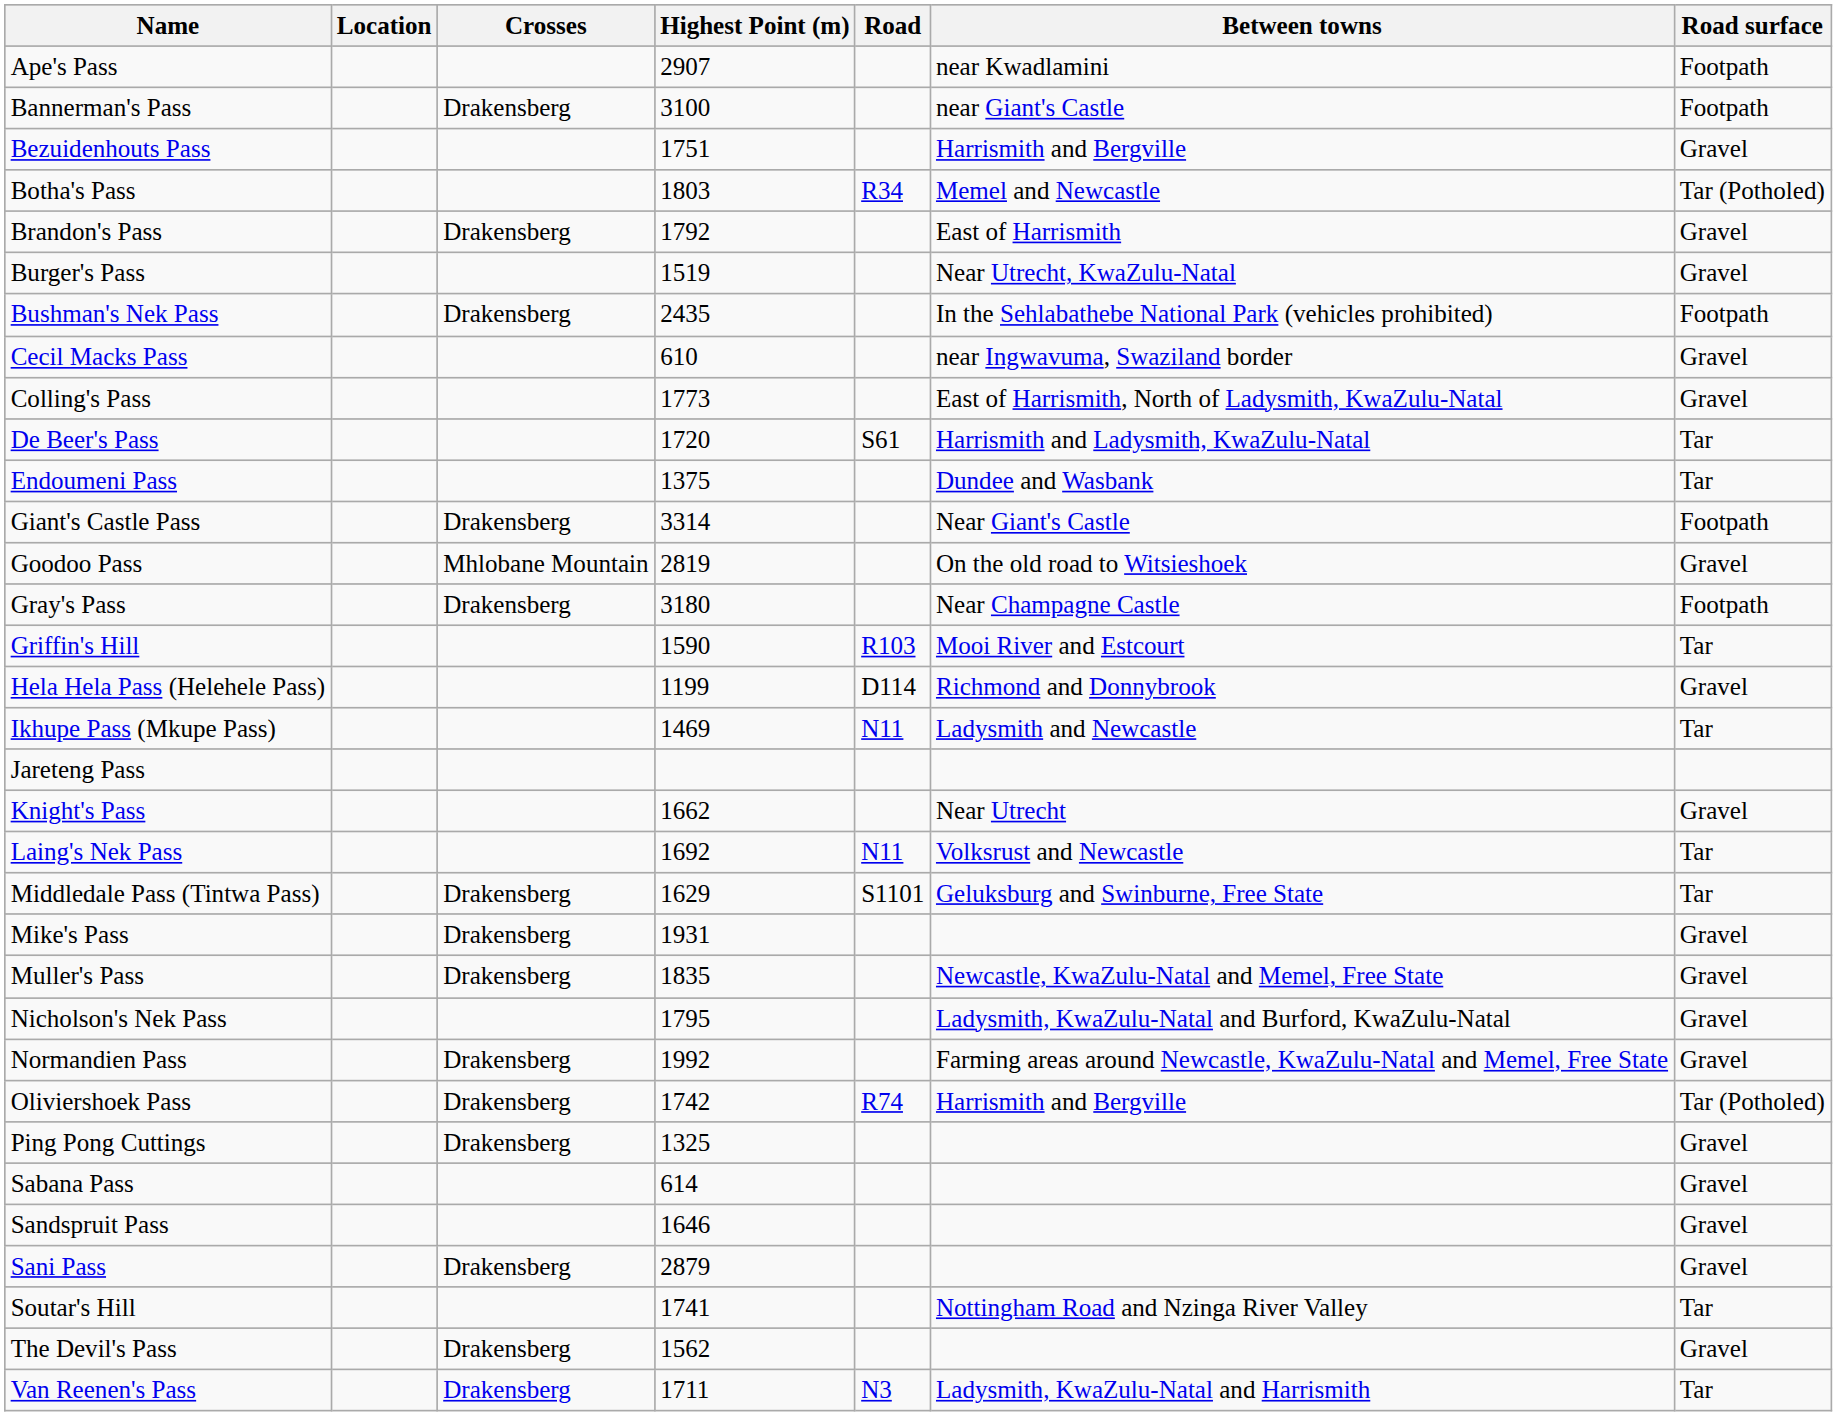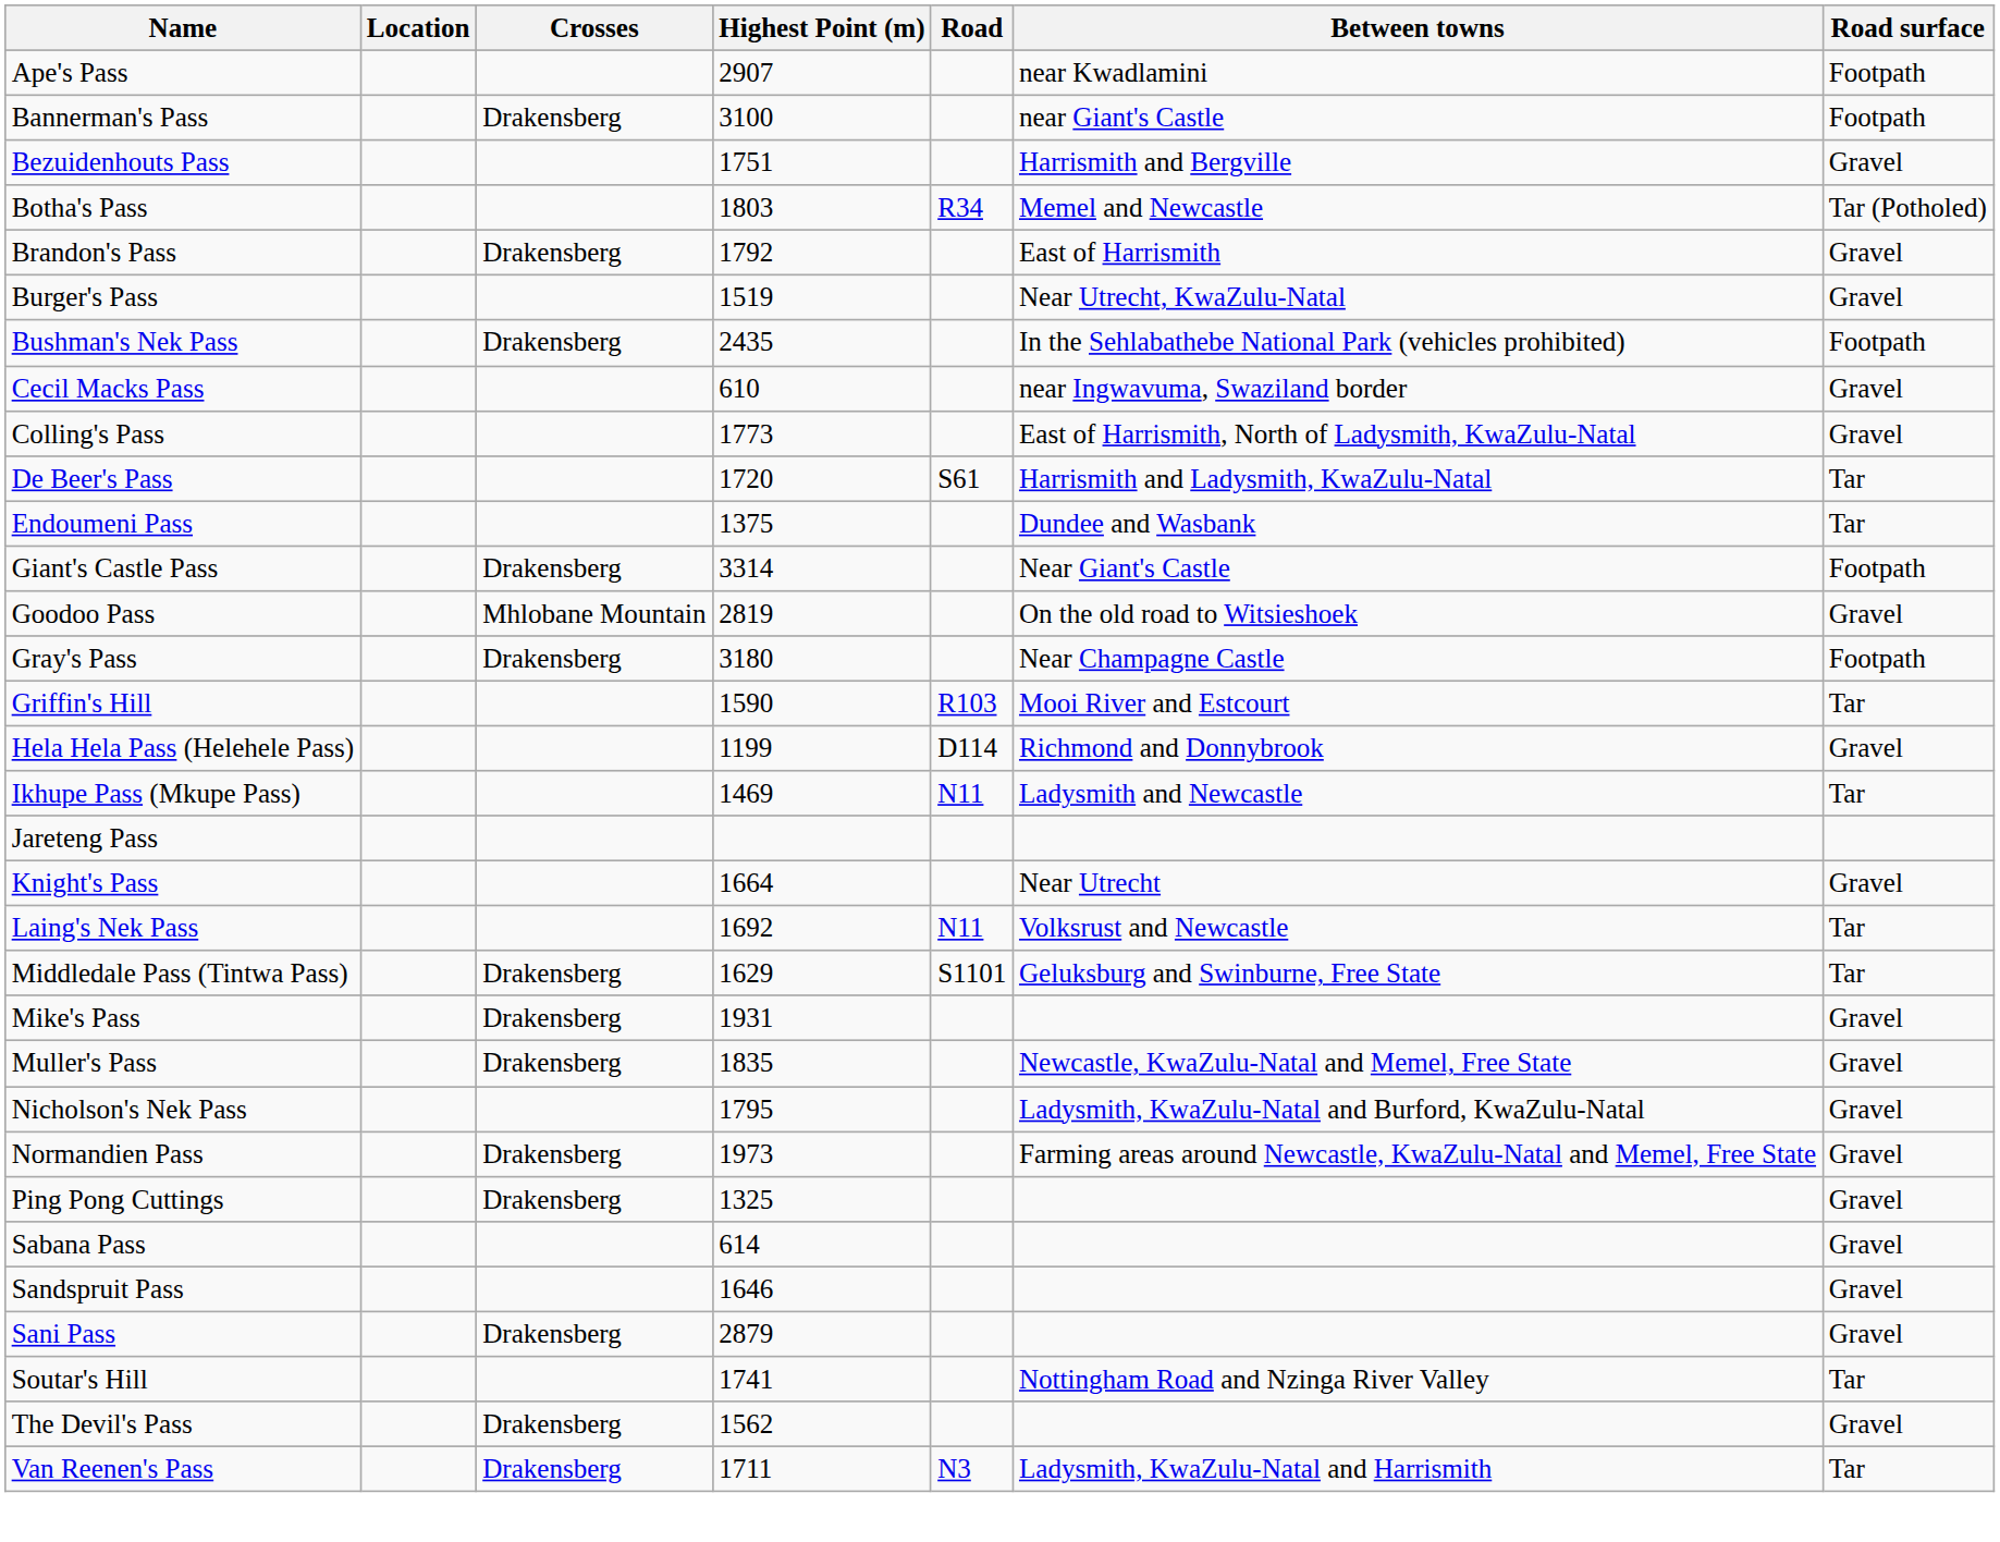 <table class="wikitable sortable" style="font-size: 95%;">
 <tr>
 <th>Name</th>
 <th>Location</th>
 <th>Crosses</th>
 <th>Highest Point (m)</th>
 <th>Road</th>
 <th>Between towns</th>
 <th>Road surface</th>
 </tr>
 <tr>
 <td>Ape's Pass</td>
 <td></td>
 <td></td>
 <td>2907</td>
 <td></td>
 <td>near Kwadlamini</td>
 <td>Footpath</td>
 </tr>
 <tr>
 <td>Bannerman's Pass</td>
 <td></td>
 <td>Drakensberg</td>
 <td>3100</td>
 <td></td>
 <td>near <a href='#'>Giant's Castle</a></td>
 <td>Footpath</td>
 </tr>
 <tr>
 <td><a href='#'>Bezuidenhouts Pass</a></td>
 <td></td>
 <td></td>
 <td>1751</td>
 <td></td>
 <td><a href='#'>Harrismith</a> and <a href='#'>Bergville</a></td>
 <td>Gravel</td>
 </tr>
 <tr>
 <td>Botha's Pass</td>
 <td></td>
 <td></td>
 <td>1803</td>
 <td><a href='#'>R34</a></td>
 <td><a href='#'>Memel</a> and <a href='#'>Newcastle</a></td>
 <td>Tar (Potholed)</td>
 </tr>
 <tr>
 <td>Brandon's Pass</td>
 <td></td>
 <td>Drakensberg</td>
 <td>1792</td>
 <td></td>
 <td>East of <a href='#'>Harrismith</a></td>
 <td>Gravel</td>
 </tr>
 <tr>
 <td>Burger's Pass</td>
 <td></td>
 <td></td>
 <td>1519</td>
 <td></td>
 <td>Near <a href='#'>Utrecht, KwaZulu-Natal</a></td>
 <td>Gravel</td>
 </tr>
 <tr>
 <td><a href='#'>Bushman's Nek Pass</a></td>
 <td></td>
 <td>Drakensberg</td>
 <td>2435</td>
 <td></td>
 <td>In the <a href='#'>Sehlabathebe National Park</a> (vehicles prohibited)</td>
 <td>Footpath</td>
 </tr>
 <tr>
 <td><a href='#'>Cecil Macks Pass</a></td>
 <td></td>
 <td></td>
 <td>610</td>
 <td></td>
 <td>near <a href='#'>Ingwavuma</a>, <a href='#'>Swaziland</a> border</td>
 <td>Gravel</td>
 </tr>
 <tr>
 <td>Colling's Pass</td>
 <td></td>
 <td></td>
 <td>1773</td>
 <td></td>
 <td>East of <a href='#'>Harrismith</a>, North of <a href='#'>Ladysmith, KwaZulu-Natal</a></td>
 <td>Gravel</td>
 </tr>
 <tr>
 <td><a href='#'>De Beer's Pass</a></td>
 <td></td>
 <td></td>
 <td>1720</td>
 <td>S61</td>
 <td><a href='#'>Harrismith</a> and <a href='#'>Ladysmith, KwaZulu-Natal</a></td>
 <td>Tar</td>
 </tr>
 <tr>
 <td><a href='#'>Endoumeni Pass</a></td>
 <td></td>
 <td></td>
 <td>1375</td>
 <td></td>
 <td><a href='#'>Dundee</a> and <a href='#'>Wasbank</a></td>
 <td>Tar</td>
 </tr>
 <tr>
 <td>Giant's Castle Pass</td>
 <td></td>
 <td>Drakensberg</td>
 <td>3314</td>
 <td></td>
 <td>Near <a href='#'>Giant's Castle</a></td>
 <td>Footpath</td>
 </tr>
 <tr>
 <td>Goodoo Pass</td>
 <td></td>
 <td>Mhlobane Mountain</td>
 <td>2819</td>
 <td></td>
 <td>On the old road to <a href='#'>Witsieshoek</a></td>
 <td>Gravel</td>
 </tr>
 <tr>
 <td>Gray's Pass</td>
 <td></td>
 <td>Drakensberg</td>
 <td>3180</td>
 <td></td>
 <td>Near <a href='#'>Champagne Castle</a></td>
 <td>Footpath</td>
 </tr>
 <tr>
 <td><a href='#'>Griffin's Hill</a></td>
 <td></td>
 <td></td>
 <td>1590</td>
 <td><a href='#'>R103</a></td>
 <td><a href='#'>Mooi River</a> and <a href='#'>Estcourt</a></td>
 <td>Tar</td>
 </tr>
 <tr>
 <td><a href='#'>Hela Hela Pass</a> (Helehele Pass)</td>
 <td></td>
 <td></td>
 <td>1199</td>
 <td>D114</td>
 <td><a href='#'>Richmond</a> and <a href='#'>Donnybrook</a></td>
 <td>Gravel</td>
 </tr>
 <tr>
 <td><a href='#'>Ikhupe Pass</a> (Mkupe Pass)</td>
 <td></td>
 <td></td>
 <td>1469</td>
 <td><a href='#'>N11</a></td>
 <td><a href='#'>Ladysmith</a> and <a href='#'>Newcastle</a></td>
 <td>Tar</td>
 </tr>
 <tr>
 <td>Jareteng Pass</td>
 <td></td>
 <td></td>
 <td></td>
 <td></td>
 <td></td>
 <td></td>
 </tr>
 <tr>
 <td><a href='#'>Knight's Pass</a></td>
 <td></td>
 <td></td>
-<td>1662</td>
+<td>1664</td>
 <td></td>
 <td>Near <a href='#'>Utrecht</a></td>
 <td>Gravel</td>
 </tr>
 <tr>
 <td><a href='#'>Laing's Nek Pass</a></td>
 <td></td>
 <td></td>
 <td>1692</td>
 <td><a href='#'>N11</a></td>
 <td><a href='#'>Volksrust</a> and <a href='#'>Newcastle</a></td>
 <td>Tar</td>
 </tr>
 <tr>
 <td>Middledale Pass (Tintwa Pass)</td>
 <td></td>
 <td>Drakensberg</td>
 <td>1629</td>
 <td>S1101</td>
 <td><a href='#'>Geluksburg</a> and <a href='#'>Swinburne, Free State</a></td>
 <td>Tar</td>
 </tr>
 <tr>
 <td>Mike's Pass</td>
 <td></td>
 <td>Drakensberg</td>
 <td>1931</td>
 <td></td>
 <td></td>
 <td>Gravel</td>
 </tr>
 <tr>
 <td>Muller's Pass</td>
 <td></td>
 <td>Drakensberg</td>
 <td>1835</td>
 <td></td>
 <td><a href='#'>Newcastle, KwaZulu-Natal</a> and <a href='#'>Memel, Free State</a></td>
 <td>Gravel</td>
 </tr>
 <tr>
 <td>Nicholson's Nek Pass</td>
 <td></td>
 <td></td>
 <td>1795</td>
 <td></td>
 <td><a href='#'>Ladysmith, KwaZulu-Natal</a> and Burford, KwaZulu-Natal</td>
 <td>Gravel</td>
 </tr>
 <tr>
 <td>Normandien Pass</td>
 <td></td>
 <td>Drakensberg</td>
-<td>1992</td>
+<td>1973</td>
 <td></td>
 <td>Farming areas around <a href='#'>Newcastle, KwaZulu-Natal</a> and <a href='#'>Memel, Free State</a></td>
 <td>Gravel</td>
-</tr>
-<tr>
-<td>Oliviershoek Pass</td>
-<td></td>
-<td>Drakensberg</td>
-<td>1742</td>
-<td><a href='#'>R74</a></td>
-<td><a href='#'>Harrismith</a> and <a href='#'>Bergville</a></td>
-<td>Tar (Potholed)</td>
 </tr>
 <tr>
 <td>Ping Pong Cuttings</td>
 <td></td>
 <td>Drakensberg</td>
 <td>1325</td>
 <td></td>
 <td></td>
 <td>Gravel</td>
 </tr>
 <tr>
 <td>Sabana Pass</td>
 <td></td>
 <td></td>
 <td>614</td>
 <td></td>
 <td></td>
 <td>Gravel</td>
 </tr>
 <tr>
 <td>Sandspruit Pass</td>
 <td></td>
 <td></td>
 <td>1646</td>
 <td></td>
 <td></td>
 <td>Gravel</td>
 </tr>
 <tr>
 <td><a href='#'>Sani Pass</a></td>
 <td></td>
 <td>Drakensberg</td>
 <td>2879</td>
 <td></td>
 <td></td>
 <td>Gravel</td>
 </tr>
 <tr>
 <td>Soutar's Hill</td>
 <td></td>
 <td></td>
 <td>1741</td>
 <td></td>
 <td><a href='#'>Nottingham Road</a> and Nzinga River Valley</td>
 <td>Tar</td>
 </tr>
 <tr>
 <td>The Devil's Pass</td>
 <td></td>
 <td>Drakensberg</td>
 <td>1562</td>
 <td></td>
 <td></td>
 <td>Gravel</td>
 </tr>
 <tr>
 <td><a href='#'>Van Reenen's Pass</a></td>
 <td></td>
 <td><a href='#'>Drakensberg</a></td>
 <td>1711</td>
 <td><a href='#'>N3</a></td>
 <td><a href='#'>Ladysmith, KwaZulu-Natal</a> and <a href='#'>Harrismith</a></td>
 <td>Tar</td>
 </tr>
 </table>
